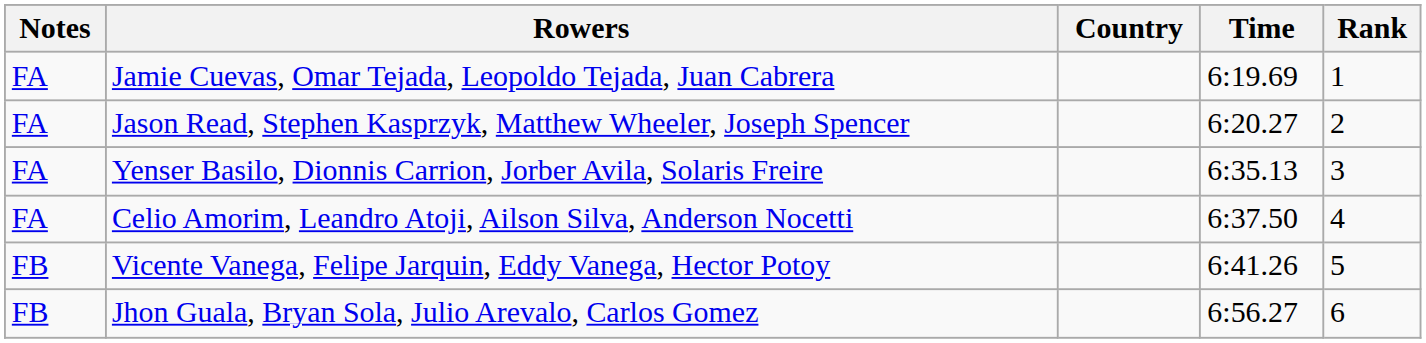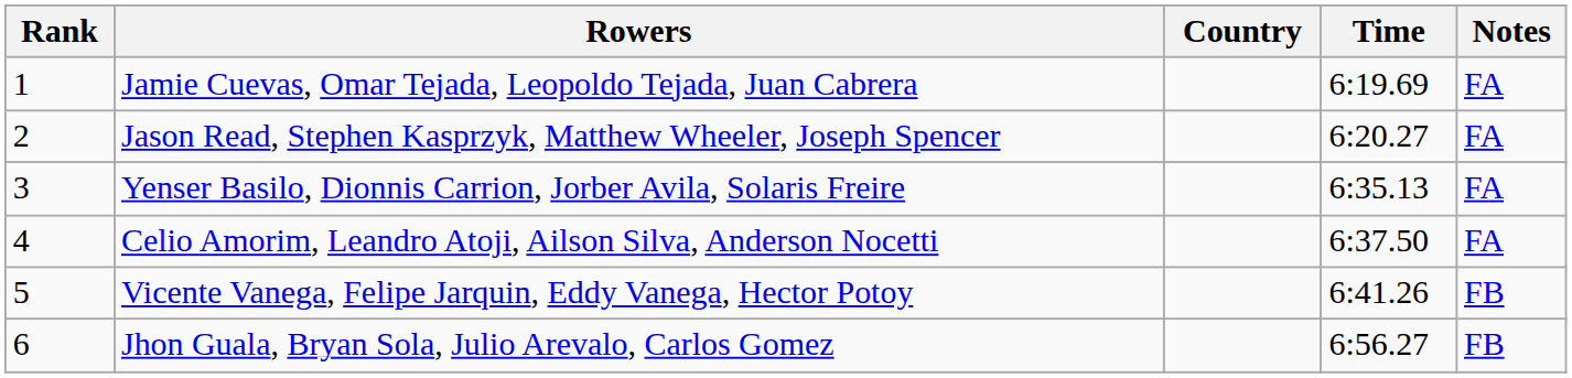 <table class="wikitable" width=60%>
 <tr>
-<th>Notes</th>
+<th>Rank</th>
 <th>Rowers</th>
 <th>Country</th>
 <th>Time</th>
-<th>Rank</th>
+<th>Notes</th>
 </tr>
 <tr>
-<td><a href='#'>FA</a></td>
+<td>1</td>
 <td><a href='#'>Jamie Cuevas</a>, <a href='#'>Omar Tejada</a>, <a href='#'>Leopoldo Tejada</a>, <a href='#'>Juan Cabrera</a></td>
 <td></td>
 <td>6:19.69</td>
-<td>1</td>
+<td><a href='#'>FA</a></td>
 </tr>
 <tr>
-<td><a href='#'>FA</a></td>
+<td>2</td>
 <td><a href='#'>Jason Read</a>, <a href='#'>Stephen Kasprzyk</a>, <a href='#'>Matthew Wheeler</a>, <a href='#'>Joseph Spencer</a></td>
 <td></td>
 <td>6:20.27</td>
-<td>2</td>
+<td><a href='#'>FA</a></td>
 </tr>
 <tr>
-<td><a href='#'>FA</a></td>
+<td>3</td>
 <td><a href='#'>Yenser Basilo</a>, <a href='#'>Dionnis Carrion</a>, <a href='#'>Jorber Avila</a>, <a href='#'>Solaris Freire</a></td>
 <td></td>
 <td>6:35.13</td>
-<td>3</td>
+<td><a href='#'>FA</a></td>
 </tr>
 <tr>
-<td><a href='#'>FA</a></td>
+<td>4</td>
 <td><a href='#'>Celio Amorim</a>, <a href='#'>Leandro Atoji</a>, <a href='#'>Ailson Silva</a>, <a href='#'>Anderson Nocetti</a></td>
 <td></td>
 <td>6:37.50</td>
-<td>4</td>
+<td><a href='#'>FA</a></td>
 </tr>
 <tr>
-<td><a href='#'>FB</a></td>
+<td>5</td>
 <td><a href='#'>Vicente Vanega</a>, <a href='#'>Felipe Jarquin</a>, <a href='#'>Eddy Vanega</a>, <a href='#'>Hector Potoy</a></td>
 <td></td>
 <td>6:41.26</td>
-<td>5</td>
+<td><a href='#'>FB</a></td>
 </tr>
 <tr>
-<td><a href='#'>FB</a></td>
+<td>6</td>
 <td><a href='#'>Jhon Guala</a>, <a href='#'>Bryan Sola</a>, <a href='#'>Julio Arevalo</a>, <a href='#'>Carlos Gomez</a></td>
 <td></td>
 <td>6:56.27</td>
-<td>6</td>
+<td><a href='#'>FB</a></td>
 </tr>
 </table>
